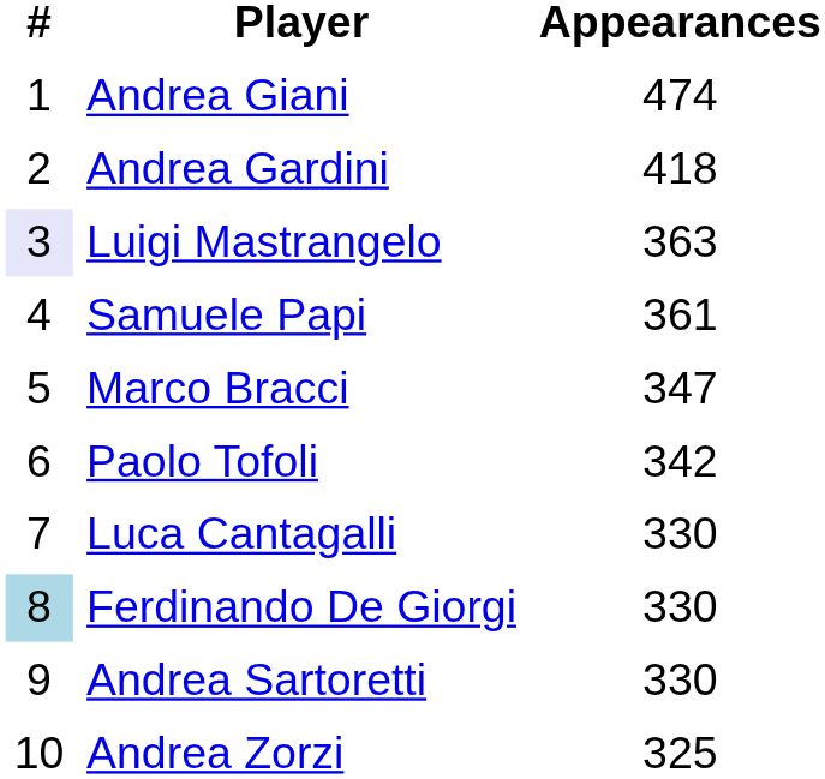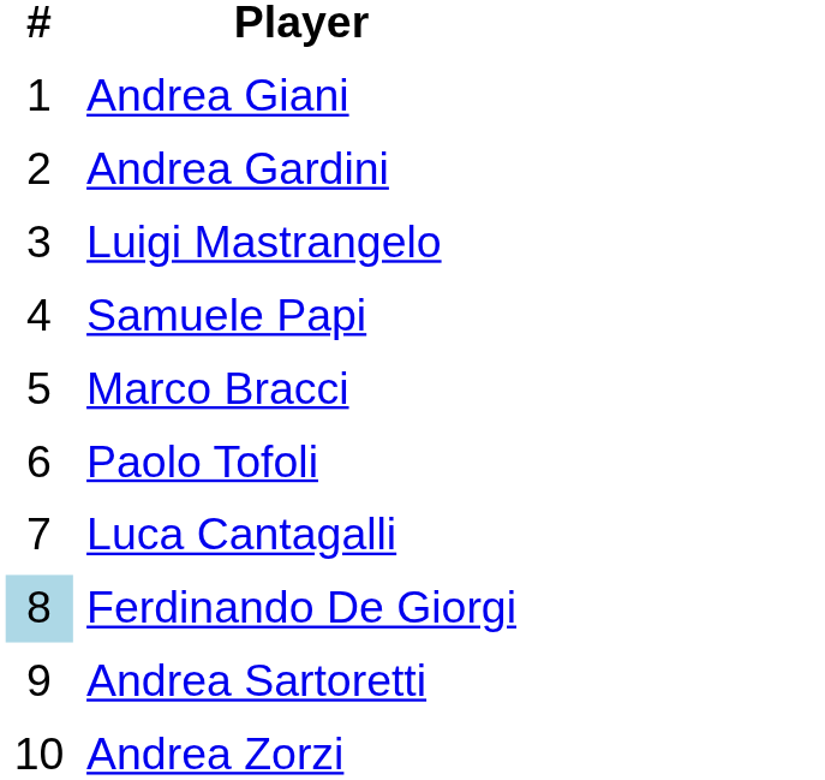 <table class="toccolours" cellpadding="3" style="text-align: center;">
 <tr>
 <th>#</th>
 <th>Player</th>
-<th>Appearances</th>
 </tr>
 <tr>
 <td>1</td>
 <td style="text-align: left;"><a href='#'>Andrea Giani</a></td>
-<td>474</td>
 </tr>
 <tr>
 <td>2</td>
 <td style="text-align: left;"><a href='#'>Andrea Gardini</a></td>
-<td>418</td>
 </tr>
 <tr>
-<td style="background: lavender;">3</td>
+<td>3</td>
 <td style="text-align: left;"><a href='#'>Luigi Mastrangelo</a></td>
-<td>363</td>
 </tr>
 <tr>
 <td>4</td>
 <td style="text-align: left;"><a href='#'>Samuele Papi</a></td>
-<td>361</td>
 </tr>
 <tr>
 <td>5</td>
 <td style="text-align: left;"><a href='#'>Marco Bracci</a></td>
-<td>347</td>
 </tr>
 <tr>
 <td>6</td>
 <td style="text-align: left;"><a href='#'>Paolo Tofoli</a></td>
-<td>342</td>
 </tr>
 <tr>
 <td>7</td>
 <td style="text-align: left;"><a href='#'>Luca Cantagalli</a></td>
-<td>330</td>
 </tr>
 <tr>
 <td style="background: lightblue;">8</td>
 <td style="text-align: left;"><a href='#'>Ferdinando De Giorgi</a></td>
-<td>330</td>
 </tr>
 <tr>
 <td>9</td>
 <td style="text-align: left;"><a href='#'>Andrea Sartoretti</a></td>
-<td>330</td>
 </tr>
 <tr>
 <td>10</td>
 <td style="text-align: left;"><a href='#'>Andrea Zorzi</a></td>
-<td>325</td>
 </tr>
 </table>
